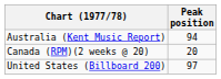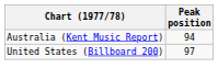 <table class="wikitable">
 <tr>
 <th>Chart (1977/78)</th>
 <th>Peak<br>position</th>
 </tr>
 <tr>
 <td>Australia (<a href='#'>Kent Music Report</a>)</td>
 <td style="text-align:center;">94</td>
 </tr>
 <tr>
-<td>Canada (<a href='#'>RPM</a>)(2 weeks @ 20)</td>
-<td style="text-align:center;">20</td>
-</tr>
-<tr>
 <td>United States (<a href='#'>Billboard 200</a>)</td>
 <td style="text-align:center;">97</td>
 </tr>
 </table>
